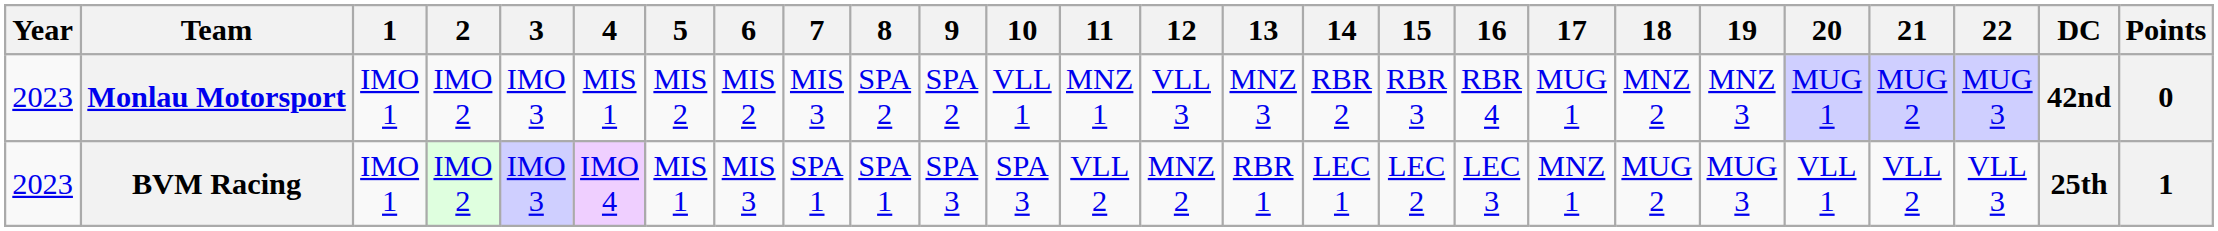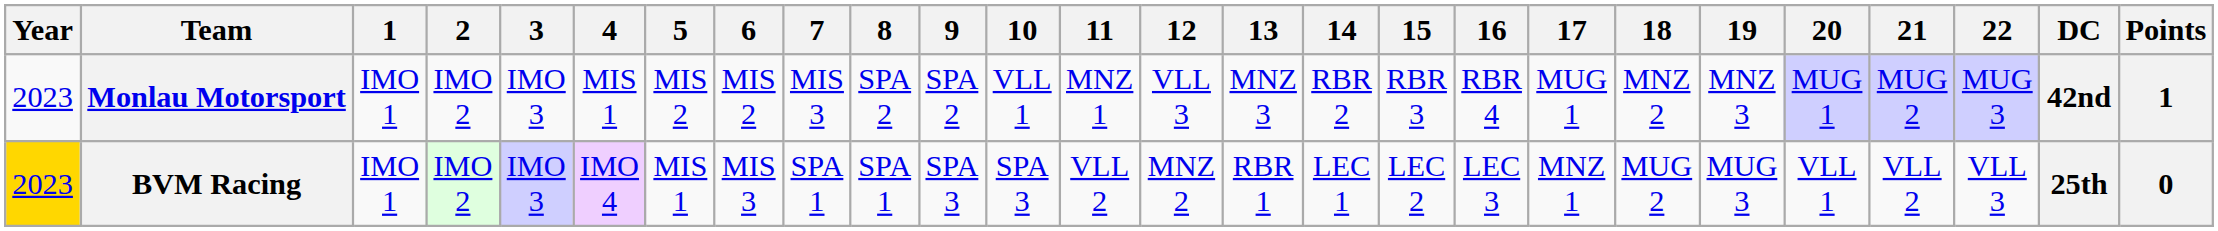 <table class="wikitable" style="text-align:center; font-size:85%">
 <tr>
 <th>Year</th>
 <th>Team</th>
 <th>1</th>
 <th>2</th>
 <th>3</th>
 <th>4</th>
 <th>5</th>
 <th>6</th>
 <th>7</th>
 <th>8</th>
 <th>9</th>
 <th>10</th>
 <th>11</th>
 <th>12</th>
 <th>13</th>
 <th>14</th>
 <th>15</th>
 <th>16</th>
 <th>17</th>
 <th>18</th>
 <th>19</th>
 <th>20</th>
 <th>21</th>
 <th>22</th>
 <th>DC</th>
 <th>Points</th>
 </tr>
 <tr>
 <td><a href='#'>2023</a></td>
 <th nowrap><a href='#'>Monlau Motorsport</a></th>
 <td style="background:#;"><a href='#'>IMO<br>1</a></td>
 <td style="background:#;"><a href='#'>IMO<br>2</a></td>
 <td style="background:#;"><a href='#'>IMO<br>3</a></td>
 <td style="background:#;"><a href='#'>MIS<br>1</a></td>
 <td style="background:#;"><a href='#'>MIS<br>2</a></td>
 <td style="background:#;"><a href='#'>MIS<br>2</a></td>
 <td style="background:#;"><a href='#'>MIS<br>3</a></td>
 <td style="background:#;"><a href='#'>SPA<br>2</a></td>
 <td style="background:#;"><a href='#'>SPA<br>2</a></td>
 <td style="background:#;"><a href='#'>VLL<br>1</a></td>
 <td style="background:#;"><a href='#'>MNZ<br>1</a></td>
 <td style="background:#;"><a href='#'>VLL<br>3</a></td>
 <td style="background:#;"><a href='#'>MNZ<br>3</a></td>
 <td style="background:#;"><a href='#'>RBR<br>2</a></td>
 <td style="background:#;"><a href='#'>RBR<br>3</a></td>
 <td style="background:#;"><a href='#'>RBR<br>4</a></td>
 <td style="background:#;"><a href='#'>MUG<br>1</a><br></td>
 <td style="background:#;"><a href='#'>MNZ<br>2</a></td>
 <td style="background:#;"><a href='#'>MNZ<br>3</a></td>
 <td style="background:#CFCFFF;"><a href='#'>MUG<br>1</a><br></td>
 <td style="background:#CFCFFF;"><a href='#'>MUG<br>2</a><br></td>
 <td style="background:#CFCFFF;"><a href='#'>MUG<br>3</a><br></td>
 <th>42nd</th>
-<th>0</th>
+<th>1</th>
 </tr>
 <tr>
-<td><a href='#'>2023</a></td>
+<td style="background: gold;"><a href='#'>2023</a></td>
 <th nowrap>BVM Racing</th>
 <td style="background:#;"><a href='#'>IMO<br>1</a></td>
 <td style="background:#DFFFDF;"><a href='#'>IMO<br>2</a><br></td>
 <td style="background:#CFCFFF;"><a href='#'>IMO<br>3</a><br></td>
 <td style="background:#EFCFFF;"><a href='#'>IMO<br>4</a><br></td>
 <td style="background:#;"><a href='#'>MIS<br>1</a></td>
 <td style="background:#;"><a href='#'>MIS<br>3</a></td>
 <td style="background:#;"><a href='#'>SPA<br>1</a></td>
 <td style="background:#;"><a href='#'>SPA<br>1</a></td>
 <td style="background:#;"><a href='#'>SPA<br>3</a></td>
 <td style="background:#;"><a href='#'>SPA<br>3</a></td>
 <td style="background:#;"><a href='#'>VLL<br>2</a></td>
 <td style="background:#;"><a href='#'>MNZ<br>2</a></td>
 <td style="background:#;"><a href='#'>RBR<br>1</a></td>
 <td style="background:#;"><a href='#'>LEC<br>1</a><br></td>
 <td style="background:#;"><a href='#'>LEC<br>2</a><br></td>
 <td style="background:#;"><a href='#'>LEC<br>3</a><br></td>
 <td style="background:#;"><a href='#'>MNZ<br>1</a></td>
 <td style="background:#;"><a href='#'>MUG<br>2</a><br></td>
 <td style="background:#;"><a href='#'>MUG<br>3</a><br></td>
 <td style="background:#;"><a href='#'>VLL<br>1</a><br></td>
 <td style="background:#;"><a href='#'>VLL<br>2</a><br></td>
 <td style="background:#;"><a href='#'>VLL<br>3</a><br></td>
 <th>25th</th>
-<th>1</th>
+<th>0</th>
 </tr>
 </table>
